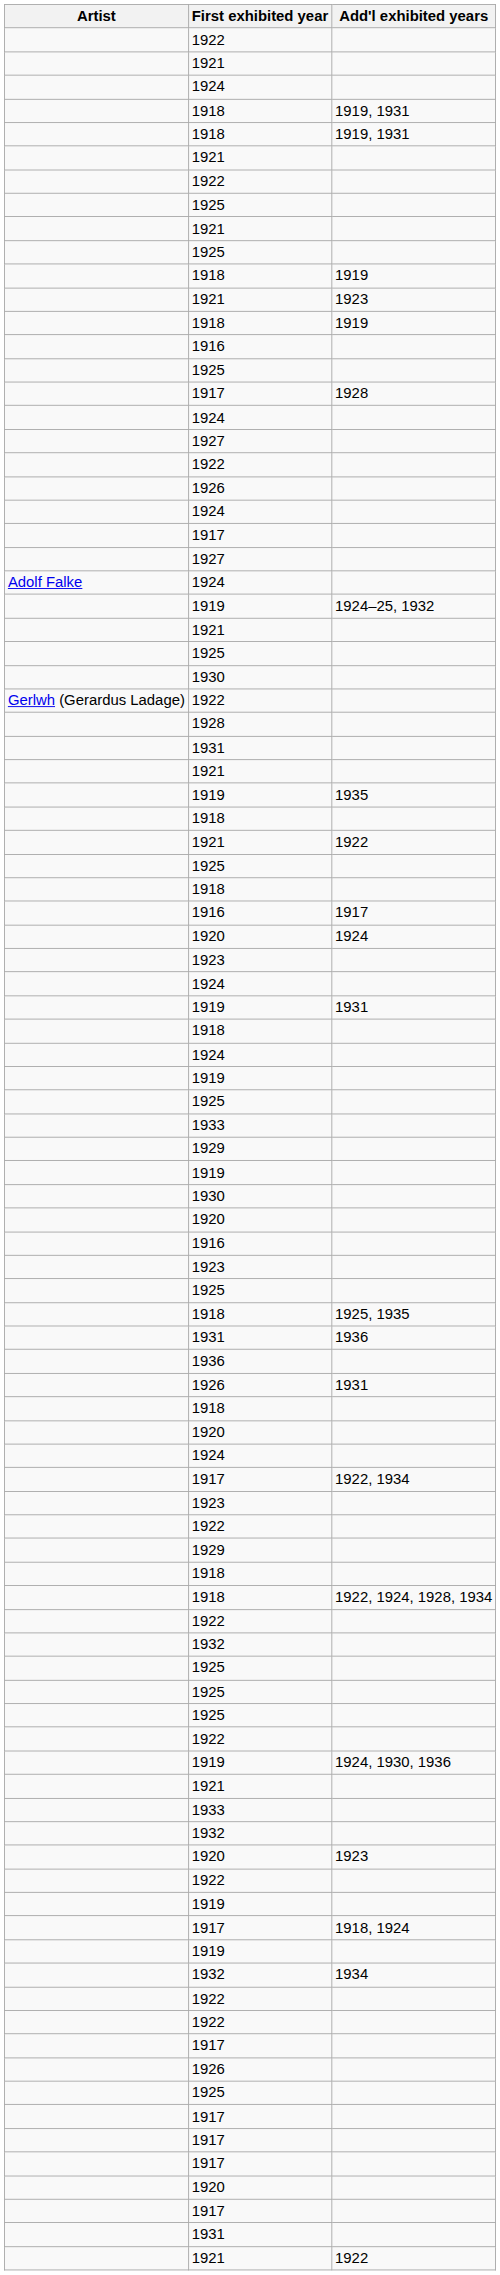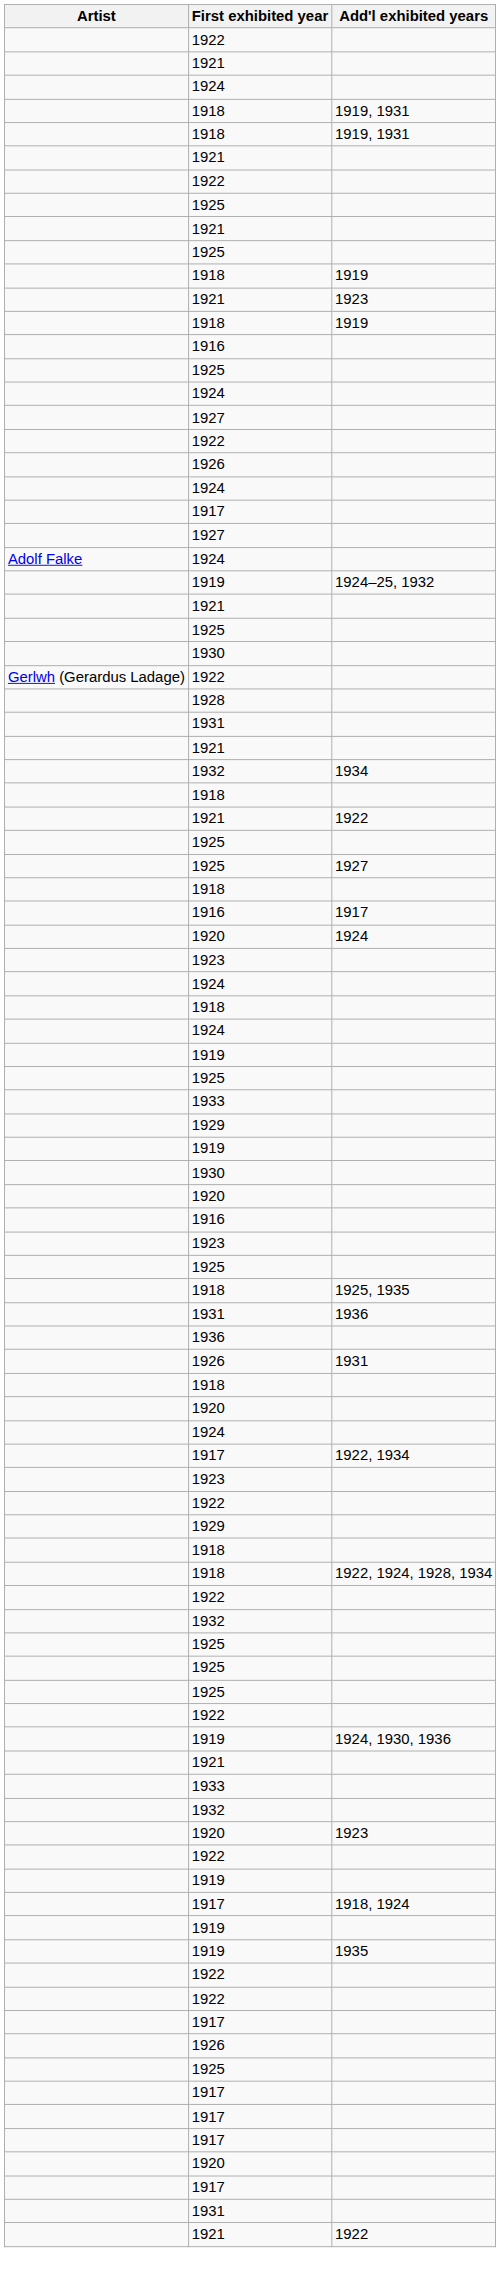 <table class="wikitable sortable" border="1">
 <tr>
 <th>Artist</th>
 <th>First exhibited year</th>
 <th class="unsortable">Add'l exhibited years</th>
 </tr>
 <tr>
 <td></td>
 <td>1922</td>
 <td></td>
 </tr>
 <tr>
 <td></td>
 <td>1921</td>
 <td></td>
 </tr>
 <tr>
 <td></td>
 <td>1924</td>
 <td></td>
 </tr>
 <tr>
 <td></td>
 <td>1918</td>
 <td>1919, 1931</td>
 </tr>
 <tr>
 <td></td>
 <td>1918</td>
 <td>1919, 1931</td>
 </tr>
 <tr>
 <td></td>
 <td>1921</td>
 <td></td>
 </tr>
 <tr>
 <td></td>
 <td>1922</td>
 <td></td>
 </tr>
 <tr>
 <td></td>
 <td>1925</td>
 <td></td>
 </tr>
 <tr>
 <td></td>
 <td>1921</td>
 <td></td>
 </tr>
 <tr>
 <td></td>
 <td>1925</td>
 <td></td>
 </tr>
 <tr>
 <td></td>
 <td>1918</td>
 <td>1919</td>
 </tr>
 <tr>
 <td></td>
 <td>1921</td>
 <td>1923</td>
 </tr>
 <tr>
 <td></td>
 <td>1918</td>
 <td>1919</td>
 </tr>
 <tr>
 <td></td>
 <td>1916</td>
 <td></td>
 </tr>
 <tr>
 <td></td>
 <td>1925</td>
 <td></td>
 </tr>
 <tr>
 <td></td>
-<td>1917</td>
-<td>1928</td>
-</tr>
-<tr>
-<td></td>
 <td>1924</td>
 <td></td>
 </tr>
 <tr>
 <td></td>
 <td>1927</td>
 <td></td>
 </tr>
 <tr>
 <td></td>
 <td>1922</td>
 <td></td>
 </tr>
 <tr>
 <td></td>
 <td>1926</td>
 <td></td>
 </tr>
 <tr>
 <td></td>
 <td>1924</td>
 <td></td>
 </tr>
 <tr>
 <td></td>
 <td>1917</td>
 <td></td>
 </tr>
 <tr>
 <td></td>
 <td>1927</td>
 <td></td>
 </tr>
 <tr>
 <td><a href='#'>Adolf Falke</a></td>
 <td>1924</td>
 <td></td>
 </tr>
 <tr>
 <td></td>
 <td>1919</td>
 <td>1924–25, 1932</td>
 </tr>
 <tr>
 <td></td>
 <td>1921</td>
 <td></td>
 </tr>
 <tr>
 <td></td>
 <td>1925</td>
 <td></td>
 </tr>
 <tr>
 <td></td>
 <td>1930</td>
 <td></td>
 </tr>
 <tr>
 <td><a href='#'>Gerlwh</a> (Gerardus Ladage)</td>
 <td>1922</td>
 <td></td>
 </tr>
 <tr>
 <td></td>
 <td>1928</td>
 <td></td>
 </tr>
 <tr>
 <td></td>
 <td>1931</td>
 <td></td>
 </tr>
 <tr>
 <td></td>
 <td>1921</td>
 <td></td>
 </tr>
 <tr>
 <td></td>
-<td>1919</td>
-<td>1935</td>
+<td>1932</td>
+<td>1934</td>
 </tr>
 <tr>
 <td></td>
 <td>1918</td>
 <td></td>
 </tr>
 <tr>
 <td></td>
 <td>1921</td>
 <td>1922</td>
 </tr>
 <tr>
 <td></td>
 <td>1925</td>
 <td></td>
+</tr>
+<tr>
+<td></td>
+<td>1925</td>
+<td>1927</td>
 </tr>
 <tr>
 <td></td>
 <td>1918</td>
 <td></td>
 </tr>
 <tr>
 <td></td>
 <td>1916</td>
 <td>1917</td>
 </tr>
 <tr>
 <td></td>
 <td>1920</td>
 <td>1924</td>
 </tr>
 <tr>
 <td></td>
 <td>1923</td>
 <td></td>
 </tr>
 <tr>
 <td></td>
 <td>1924</td>
 <td></td>
-</tr>
-<tr>
-<td></td>
-<td>1919</td>
-<td>1931</td>
 </tr>
 <tr>
 <td></td>
 <td>1918</td>
 <td></td>
 </tr>
 <tr>
 <td></td>
 <td>1924</td>
 <td></td>
 </tr>
 <tr>
 <td></td>
 <td>1919</td>
 <td></td>
 </tr>
 <tr>
 <td></td>
 <td>1925</td>
 <td></td>
 </tr>
 <tr>
 <td></td>
 <td>1933</td>
 <td></td>
 </tr>
 <tr>
 <td></td>
 <td>1929</td>
 <td></td>
 </tr>
 <tr>
 <td></td>
 <td>1919</td>
 <td></td>
 </tr>
 <tr>
 <td></td>
 <td>1930</td>
 <td></td>
 </tr>
 <tr>
 <td></td>
 <td>1920</td>
 <td></td>
 </tr>
 <tr>
 <td></td>
 <td>1916</td>
 <td></td>
 </tr>
 <tr>
 <td></td>
 <td>1923</td>
 <td></td>
 </tr>
 <tr>
 <td></td>
 <td>1925</td>
 <td></td>
 </tr>
 <tr>
 <td></td>
 <td>1918</td>
 <td>1925, 1935</td>
 </tr>
 <tr>
 <td></td>
 <td>1931</td>
 <td>1936</td>
 </tr>
 <tr>
 <td></td>
 <td>1936</td>
 <td></td>
 </tr>
 <tr>
 <td></td>
 <td>1926</td>
 <td>1931</td>
 </tr>
 <tr>
 <td></td>
 <td>1918</td>
 <td></td>
 </tr>
 <tr>
 <td></td>
 <td>1920</td>
 <td></td>
 </tr>
 <tr>
 <td></td>
 <td>1924</td>
 <td></td>
 </tr>
 <tr>
 <td></td>
 <td>1917</td>
 <td>1922, 1934</td>
 </tr>
 <tr>
 <td></td>
 <td>1923</td>
 <td></td>
 </tr>
 <tr>
 <td></td>
 <td>1922</td>
 <td></td>
 </tr>
 <tr>
 <td></td>
 <td>1929</td>
 <td></td>
 </tr>
 <tr>
 <td></td>
 <td>1918</td>
 <td></td>
 </tr>
 <tr>
 <td></td>
 <td>1918</td>
 <td>1922, 1924, 1928, 1934</td>
 </tr>
 <tr>
 <td></td>
 <td>1922</td>
 <td></td>
 </tr>
 <tr>
 <td></td>
 <td>1932</td>
 <td></td>
 </tr>
 <tr>
 <td></td>
 <td>1925</td>
 <td></td>
 </tr>
 <tr>
 <td></td>
 <td>1925</td>
 <td></td>
 </tr>
 <tr>
 <td></td>
 <td>1925</td>
 <td></td>
 </tr>
 <tr>
 <td></td>
 <td>1922</td>
 <td></td>
 </tr>
 <tr>
 <td></td>
 <td>1919</td>
 <td>1924, 1930, 1936</td>
 </tr>
 <tr>
 <td></td>
 <td>1921</td>
 <td></td>
 </tr>
 <tr>
 <td></td>
 <td>1933</td>
 <td></td>
 </tr>
 <tr>
 <td></td>
 <td>1932</td>
 <td></td>
 </tr>
 <tr>
 <td></td>
 <td>1920</td>
 <td>1923</td>
 </tr>
 <tr>
 <td></td>
 <td>1922</td>
 <td></td>
 </tr>
 <tr>
 <td></td>
 <td>1919</td>
 <td></td>
 </tr>
 <tr>
 <td></td>
 <td>1917</td>
 <td>1918, 1924</td>
 </tr>
 <tr>
 <td></td>
 <td>1919</td>
 <td></td>
 </tr>
 <tr>
 <td></td>
-<td>1932</td>
-<td>1934</td>
+<td>1919</td>
+<td>1935</td>
 </tr>
 <tr>
 <td></td>
 <td>1922</td>
 <td></td>
 </tr>
 <tr>
 <td></td>
 <td>1922</td>
 <td></td>
 </tr>
 <tr>
 <td></td>
 <td>1917</td>
 <td></td>
 </tr>
 <tr>
 <td></td>
 <td>1926</td>
 <td></td>
 </tr>
 <tr>
 <td></td>
 <td>1925</td>
 <td></td>
 </tr>
 <tr>
 <td></td>
 <td>1917</td>
 <td></td>
 </tr>
 <tr>
 <td></td>
 <td>1917</td>
 <td></td>
 </tr>
 <tr>
 <td></td>
 <td>1917</td>
 <td></td>
 </tr>
 <tr>
 <td></td>
 <td>1920</td>
 <td></td>
 </tr>
 <tr>
 <td></td>
 <td>1917</td>
 <td></td>
 </tr>
 <tr>
 <td></td>
 <td>1931</td>
 <td></td>
 </tr>
 <tr>
 <td></td>
 <td>1921</td>
 <td>1922</td>
 </tr>
 </table>
